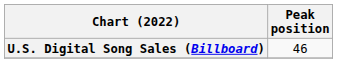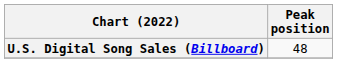 <table class="wikitable plainrowheaders" style="text-align:center">
 <tr>
 <th scope="col">Chart (2022)</th>
 <th scope="col">Peak<br>position</th>
 </tr>
 <tr>
 <th scope="row">U.S. Digital Song Sales (<em><a href='#'>Billboard</a></em>)</th>
-<td>46</td>
+<td>48</td>
 </tr>
 <tr>
 </tr>
 </table>
